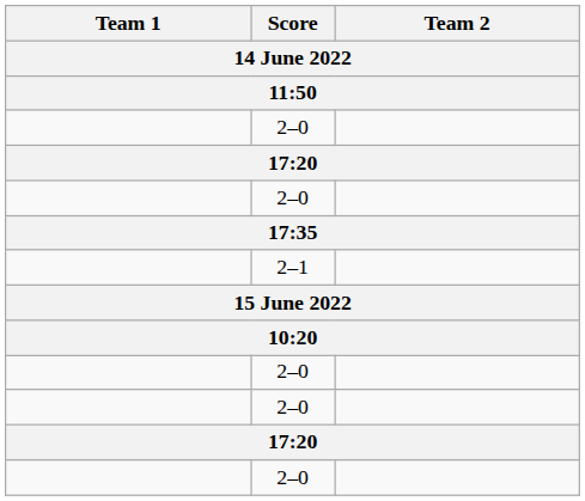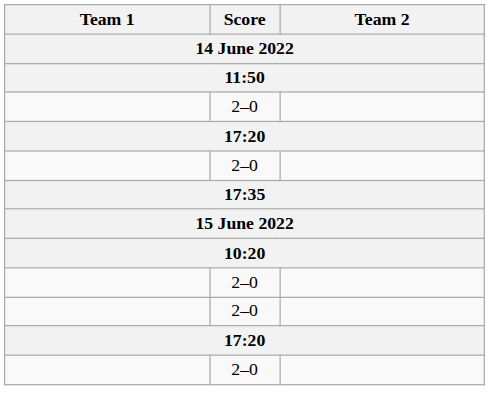 <table class="wikitable" style="text-align: center; font-size:90% ">
 <tr>
 <th align="right" width="160">Team 1</th>
 <th width="50">Score</th>
 <th align="left" width="160">Team 2</th>
 </tr>
 <tr>
 <th colspan=3>14 June 2022</th>
 </tr>
 <tr>
 <th colspan=3>11:50</th>
 </tr>
 <tr>
 <td align=right></td>
 <td align=center>2–0</td>
 <td align=left></td>
 </tr>
 <tr>
 <th colspan=3>17:20</th>
 </tr>
 <tr>
 <td align=right></td>
 <td align=center>2–0</td>
 <td align=left></td>
 </tr>
 <tr>
 <th colspan=3>17:35</th>
 </tr>
 <tr>
-<td align=right></td>
-<td align=center>2–1</td>
-<td align=left></td>
-</tr>
-<tr>
 <th colspan=3>15 June 2022</th>
 </tr>
 <tr>
 <th colspan=3>10:20</th>
 </tr>
 <tr>
 <td align=right></td>
 <td align=center>2–0</td>
 <td align=left></td>
 </tr>
 <tr>
 <td align=right></td>
 <td align=center>2–0</td>
 <td align=left></td>
 </tr>
 <tr>
 <th colspan=3>17:20</th>
 </tr>
 <tr>
 <td align=right></td>
 <td align=center>2–0</td>
 <td align=left></td>
 </tr>
 </table>
